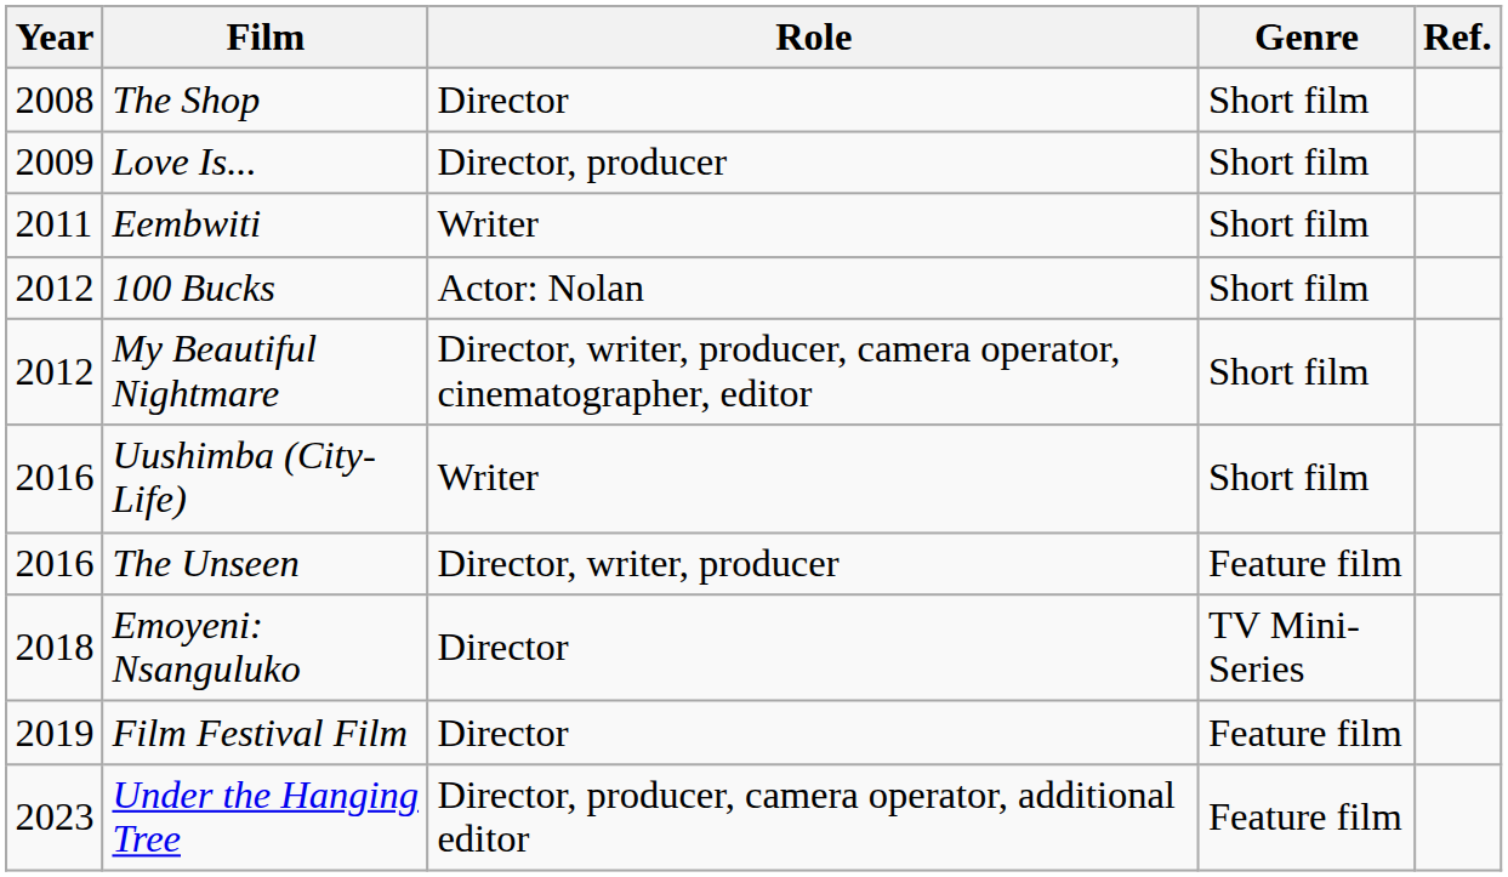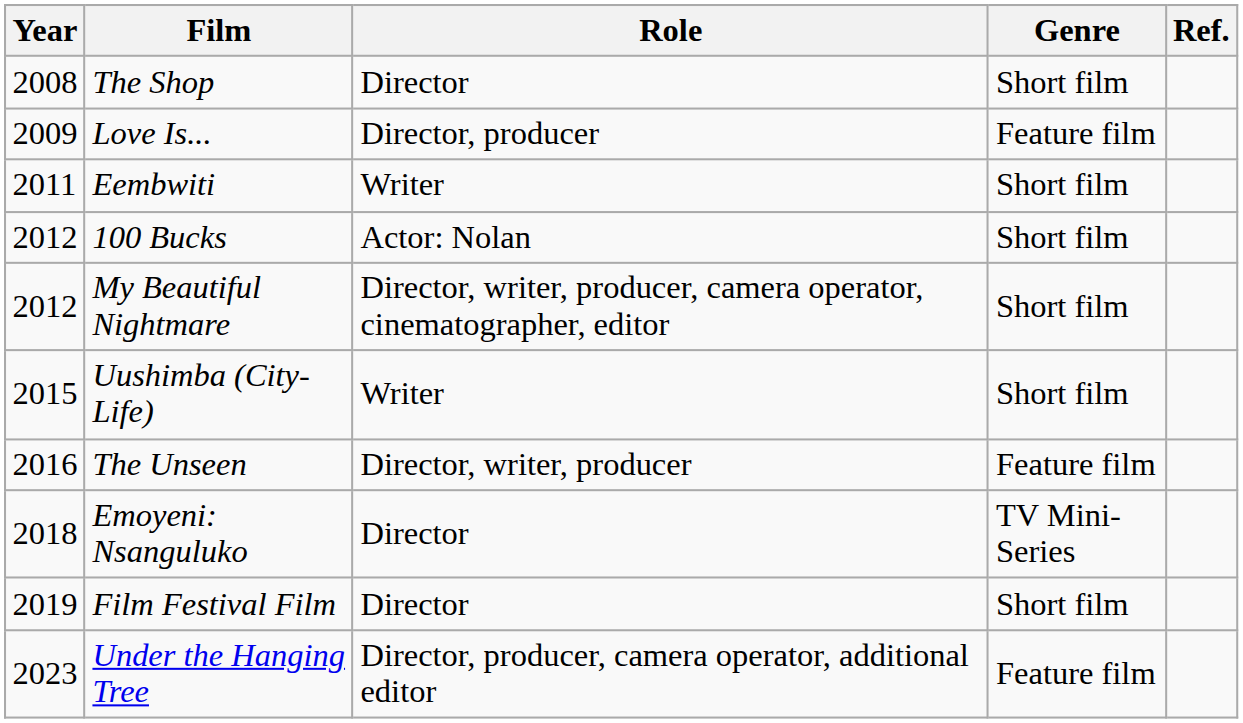 <table class="wikitable">
 <tr>
 <th>Year</th>
 <th>Film</th>
 <th>Role</th>
 <th>Genre</th>
 <th>Ref.</th>
 </tr>
 <tr>
 <td>2008</td>
 <td><em>The Shop</em></td>
 <td>Director</td>
 <td>Short film</td>
 <td></td>
 </tr>
 <tr>
 <td>2009</td>
 <td><em>Love Is...</em></td>
 <td>Director, producer</td>
-<td>Short film</td>
+<td>Feature film</td>
 <td></td>
 </tr>
 <tr>
 <td>2011</td>
 <td><em>Eembwiti</em></td>
 <td>Writer</td>
 <td>Short film</td>
 <td></td>
 </tr>
 <tr>
 <td>2012</td>
 <td><em>100 Bucks</em></td>
 <td>Actor: Nolan</td>
 <td>Short film</td>
 <td></td>
 </tr>
 <tr>
 <td>2012</td>
 <td><em>My Beautiful Nightmare</em></td>
 <td>Director, writer, producer, camera operator, cinematographer, editor</td>
 <td>Short film</td>
 <td></td>
 </tr>
 <tr>
-<td>2016</td>
+<td>2015</td>
 <td><em>Uushimba (City-Life)</em></td>
 <td>Writer</td>
 <td>Short film</td>
 <td></td>
 </tr>
 <tr>
 <td>2016</td>
 <td><em>The Unseen</em></td>
 <td>Director, writer, producer</td>
 <td>Feature film</td>
 <td></td>
 </tr>
 <tr>
 <td>2018</td>
 <td><em>Emoyeni: Nsanguluko</em></td>
 <td>Director</td>
 <td>TV Mini-Series</td>
 <td></td>
 </tr>
 <tr>
 <td>2019</td>
 <td><em>Film Festival Film</em></td>
 <td>Director</td>
-<td>Feature film</td>
+<td>Short film</td>
 <td></td>
 </tr>
 <tr>
 <td>2023</td>
 <td><em><a href='#'>Under the Hanging Tree</a></em></td>
 <td>Director, producer, camera operator, additional editor</td>
 <td>Feature film</td>
 <td></td>
 </tr>
 </table>
